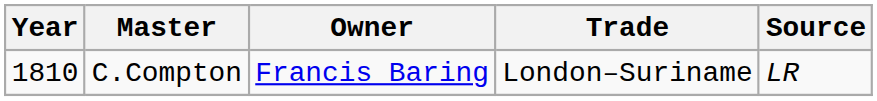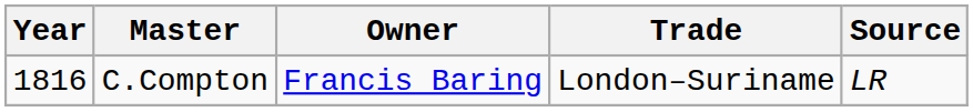 <table class=" wikitable">
 <tr>
 <th>Year</th>
 <th>Master</th>
 <th>Owner</th>
 <th>Trade</th>
 <th>Source</th>
 </tr>
 <tr>
-<td>1810</td>
+<td>1816</td>
 <td>C.Compton</td>
 <td><a href='#'>Francis Baring</a></td>
 <td>London–Suriname</td>
 <td><em>LR</em></td>
 </tr>
 <tr>
 </tr>
 </table>
